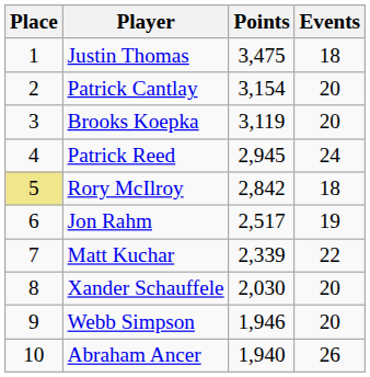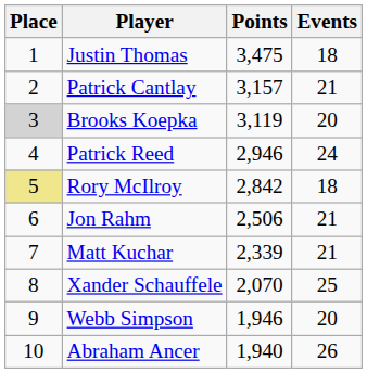 <table class="wikitable">
 <tr>
 <th>Place</th>
 <th>Player</th>
 <th>Points</th>
 <th>Events</th>
 </tr>
 <tr>
 <td align=center>1</td>
 <td> <a href='#'>Justin Thomas</a></td>
 <td align=center>3,475</td>
 <td align=center>18</td>
 </tr>
 <tr>
 <td align=center>2</td>
 <td> <a href='#'>Patrick Cantlay</a></td>
-<td align=center>3,154</td>
-<td align=center>20</td>
+<td align=center>3,157</td>
+<td align=center>21</td>
 </tr>
 <tr>
-<td align=center>3</td>
+<td align=center style="background: lightgrey;">3</td>
 <td> <a href='#'>Brooks Koepka</a></td>
 <td align=center>3,119</td>
 <td align=center>20</td>
 </tr>
 <tr>
 <td align=center>4</td>
 <td> <a href='#'>Patrick Reed</a></td>
-<td align=center>2,945</td>
+<td align=center>2,946</td>
 <td align=center>24</td>
 </tr>
 <tr>
 <td align=center style="background: khaki;">5</td>
 <td> <a href='#'>Rory McIlroy</a></td>
 <td align=center>2,842</td>
 <td align=center>18</td>
 </tr>
 <tr>
 <td align=center>6</td>
 <td> <a href='#'>Jon Rahm</a></td>
-<td align=center>2,517</td>
-<td align=center>19</td>
+<td align=center>2,506</td>
+<td align=center>21</td>
 </tr>
 <tr>
 <td align=center>7</td>
 <td> <a href='#'>Matt Kuchar</a></td>
 <td align=center>2,339</td>
-<td align=center>22</td>
+<td align=center>21</td>
 </tr>
 <tr>
 <td align=center>8</td>
 <td> <a href='#'>Xander Schauffele</a></td>
-<td align=center>2,030</td>
-<td align=center>20</td>
+<td align=center>2,070</td>
+<td align=center>25</td>
 </tr>
 <tr>
 <td align=center>9</td>
 <td> <a href='#'>Webb Simpson</a></td>
 <td align=center>1,946</td>
 <td align=center>20</td>
 </tr>
 <tr>
 <td align=center>10</td>
 <td> <a href='#'>Abraham Ancer</a></td>
 <td align=center>1,940</td>
 <td align=center>26</td>
 </tr>
 </table>
